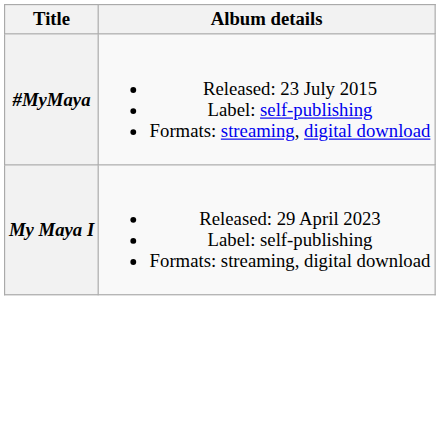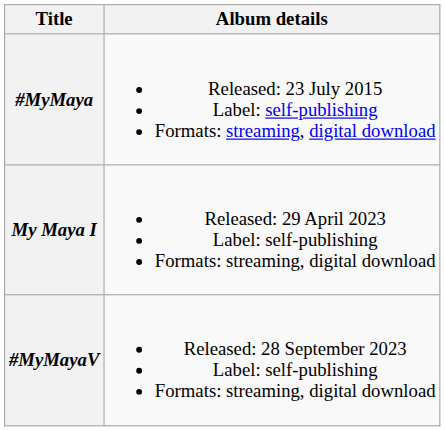 <table class="wikitable plainrowheaders" style="text-align:center;">
 <tr>
 <th>Title</th>
 <th>Album details</th>
 </tr>
 <tr>
 <th scope="row"><em>#MyMaya</em></th>
 <td><br><ul><li>Released: 23 July 2015</li><li>Label: <a href='#'>self-publishing</a></li><li>Formats: <a href='#'>streaming</a>, <a href='#'>digital download</a></li></ul></td>
 </tr>
 <tr>
 <th scope="row"><em>My Maya I</em></th>
 <td><br><ul><li>Released: 29 April 2023</li><li>Label: self-publishing</li><li>Formats: streaming, digital download</li></ul></td>
 </tr>
+<tr>
+<th scope="row"><em>#MyMayaV</em></th>
+<td><br><ul><li>Released: 28 September 2023</li><li>Label: self-publishing</li><li>Formats: streaming, digital download</li></ul></td>
+</tr>
 </table>
